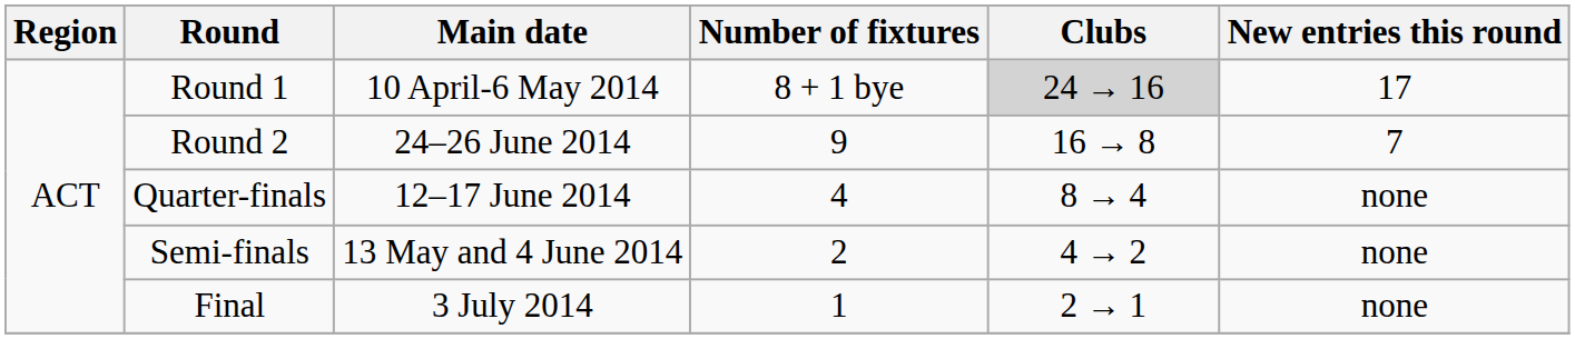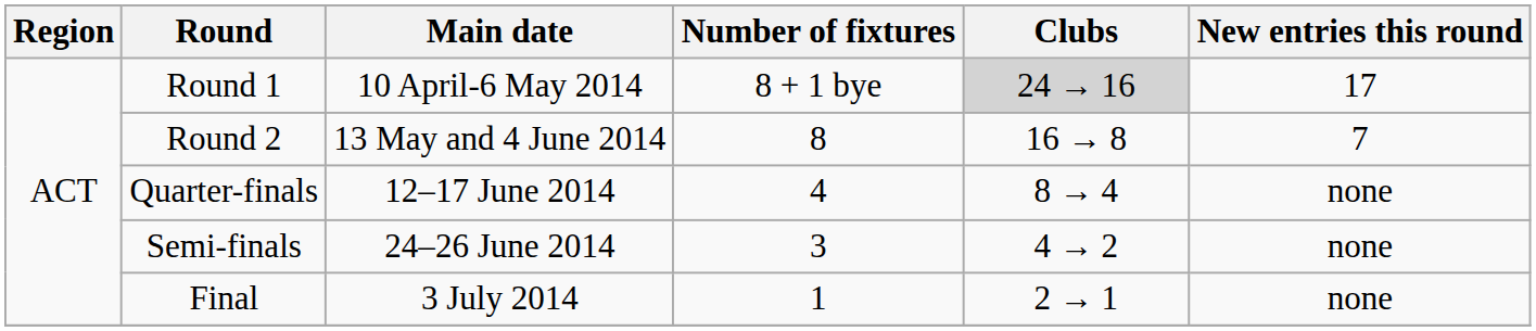 <table class="wikitable" style="text-align:center">
 <tr>
 <th>Region</th>
 <th>Round</th>
 <th>Main date</th>
 <th>Number of fixtures</th>
 <th style="width:100px;">Clubs</th>
 <th>New entries this round</th>
 </tr>
 <tr>
 <td rowspan=5>ACT</td>
 <td>Round 1</td>
 <td>10 April-6 May 2014</td>
 <td>8 + 1 bye</td>
 <td style="background: lightgrey;">24 → 16</td>
 <td>17</td>
 </tr>
 <tr>
 <td>Round 2</td>
-<td>24–26 June 2014</td>
-<td>9</td>
+<td>13 May and 4 June 2014</td>
+<td>8</td>
 <td>16 → 8</td>
 <td>7</td>
 </tr>
 <tr>
 <td>Quarter-finals</td>
 <td>12–17 June 2014</td>
 <td>4</td>
 <td>8 → 4</td>
 <td>none</td>
 </tr>
 <tr>
 <td>Semi-finals</td>
-<td>13 May and 4 June 2014</td>
-<td>2</td>
+<td>24–26 June 2014</td>
+<td>3</td>
 <td>4 → 2</td>
 <td>none</td>
 </tr>
 <tr>
 <td>Final</td>
 <td>3 July 2014</td>
 <td>1</td>
 <td>2 → 1</td>
 <td>none</td>
 </tr>
 <tr>
 </tr>
 </table>
